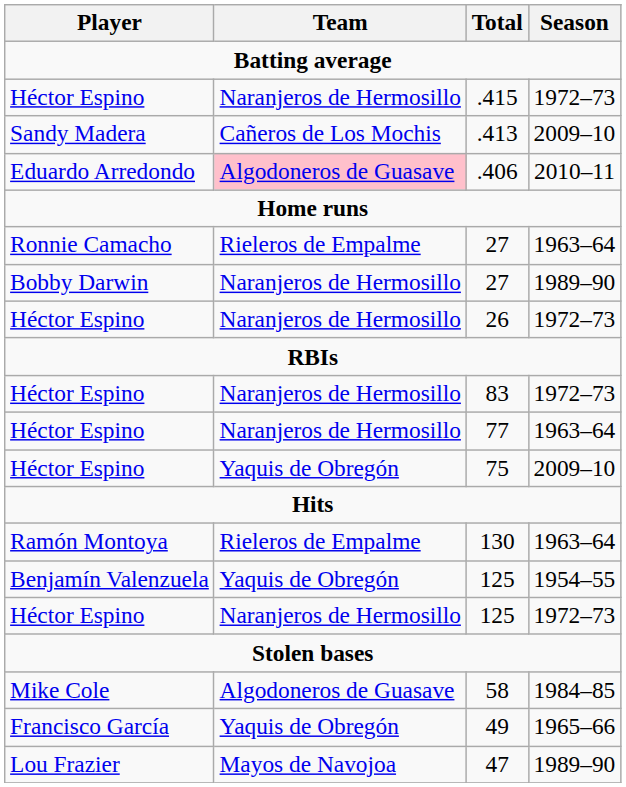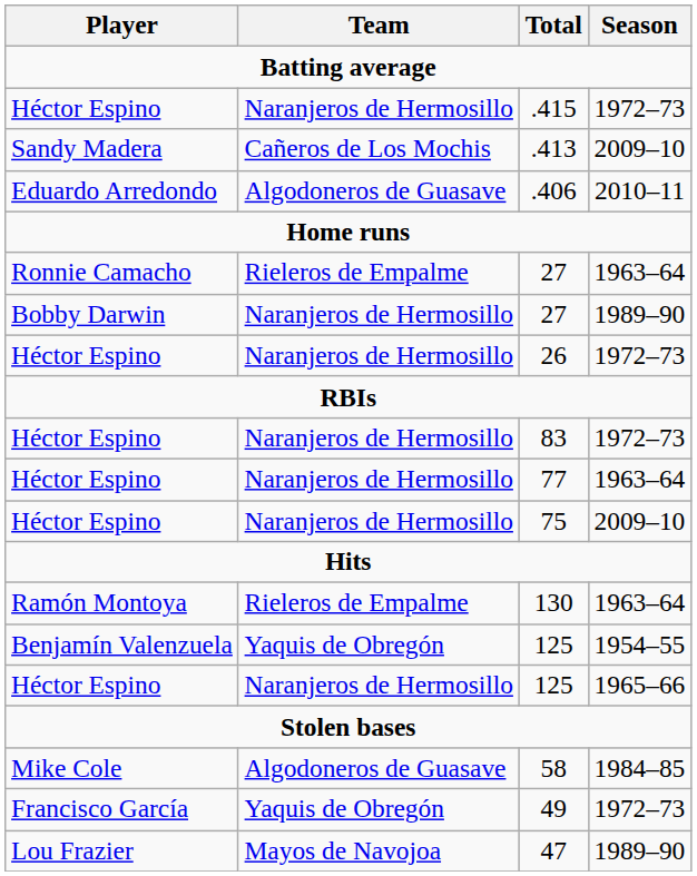 <table class="wikitable" style="clear: left">
 <tr style="text-align:center;">
 <th>Player</th>
 <th>Team</th>
 <th>Total</th>
 <th>Season</th>
 </tr>
 <tr>
 <td colspan="4" style="text-align:center;"><strong>Batting average</strong></td>
 </tr>
 <tr>
 <td> <a href='#'>Héctor Espino</a></td>
 <td><a href='#'>Naranjeros de Hermosillo</a></td>
 <td align=center>.415</td>
 <td align=center>1972–73</td>
 </tr>
 <tr>
 <td> <a href='#'>Sandy Madera</a></td>
 <td><a href='#'>Cañeros de Los Mochis</a></td>
 <td align=center>.413</td>
 <td align=center>2009–10</td>
 </tr>
 <tr>
 <td> <a href='#'>Eduardo Arredondo</a></td>
-<td style="background: pink;"><a href='#'>Algodoneros de Guasave</a></td>
+<td><a href='#'>Algodoneros de Guasave</a></td>
 <td align=center>.406</td>
 <td align=center>2010–11</td>
 </tr>
 <tr>
 <td colspan="4" style="text-align:center;"><strong>Home runs</strong></td>
 </tr>
 <tr>
 <td> <a href='#'>Ronnie Camacho</a></td>
 <td><a href='#'>Rieleros de Empalme</a></td>
 <td align=center>27</td>
 <td align=center>1963–64</td>
 </tr>
 <tr>
 <td> <a href='#'>Bobby Darwin</a></td>
 <td><a href='#'>Naranjeros de Hermosillo</a></td>
 <td align=center>27</td>
 <td align=center>1989–90</td>
 </tr>
 <tr>
 <td> <a href='#'>Héctor Espino</a></td>
 <td><a href='#'>Naranjeros de Hermosillo</a></td>
 <td align=center>26</td>
 <td align=center>1972–73</td>
 </tr>
 <tr>
 <td colspan="4" style="text-align:center;"><strong>RBIs</strong></td>
 </tr>
 <tr>
 <td> <a href='#'>Héctor Espino</a></td>
 <td><a href='#'>Naranjeros de Hermosillo</a></td>
 <td align=center>83</td>
 <td align=center>1972–73</td>
 </tr>
 <tr>
 <td> <a href='#'>Héctor Espino</a></td>
 <td><a href='#'>Naranjeros de Hermosillo</a></td>
 <td align=center>77</td>
 <td align=center>1963–64</td>
 </tr>
 <tr>
 <td> <a href='#'>Héctor Espino</a></td>
-<td><a href='#'>Yaquis de Obregón</a></td>
+<td><a href='#'>Naranjeros de Hermosillo</a></td>
 <td align=center>75</td>
 <td align=center>2009–10</td>
 </tr>
 <tr>
 <td colspan="4" style="text-align:center;"><strong>Hits</strong></td>
 </tr>
 <tr>
 <td> <a href='#'>Ramón Montoya</a></td>
 <td><a href='#'>Rieleros de Empalme</a></td>
 <td align=center>130</td>
 <td align=center>1963–64</td>
 </tr>
 <tr>
 <td> <a href='#'>Benjamín Valenzuela</a></td>
 <td><a href='#'>Yaquis de Obregón</a></td>
 <td align=center>125</td>
 <td align=center>1954–55</td>
 </tr>
 <tr>
 <td> <a href='#'>Héctor Espino</a></td>
 <td><a href='#'>Naranjeros de Hermosillo</a></td>
 <td align=center>125</td>
-<td align=center>1972–73</td>
+<td align=center>1965–66</td>
 </tr>
 <tr>
 <td colspan="4" style="text-align:center;"><strong>Stolen bases</strong></td>
 </tr>
 <tr>
 <td> <a href='#'>Mike Cole</a></td>
 <td><a href='#'>Algodoneros de Guasave</a></td>
 <td align=center>58</td>
 <td align=center>1984–85</td>
 </tr>
 <tr>
 <td> <a href='#'>Francisco García</a></td>
 <td><a href='#'>Yaquis de Obregón</a></td>
 <td align=center>49</td>
-<td align=center>1965–66</td>
+<td align=center>1972–73</td>
 </tr>
 <tr>
 <td> <a href='#'>Lou Frazier</a></td>
 <td><a href='#'>Mayos de Navojoa</a></td>
 <td align=center>47</td>
 <td align=center>1989–90</td>
 </tr>
 </table>
